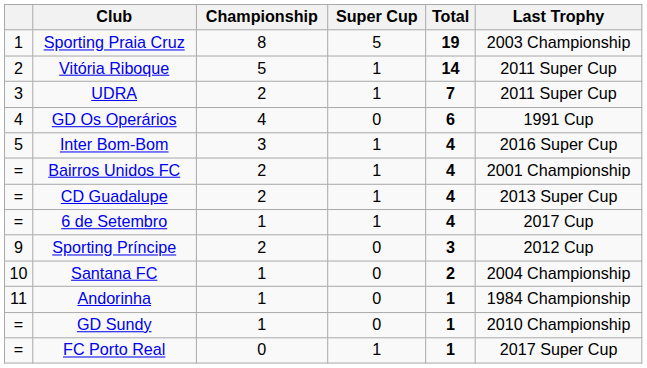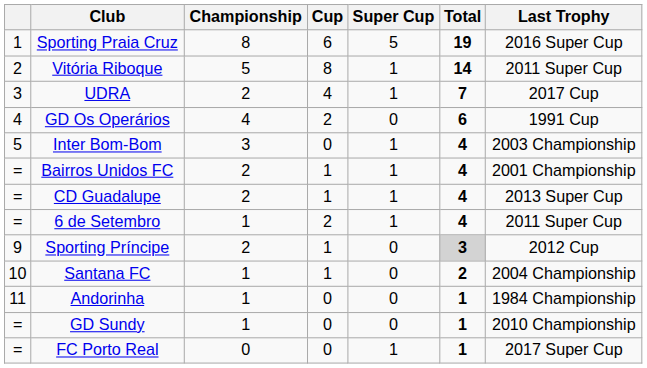 <table class="wikitable sortable" width=50%>
 <tr>
 <th></th>
 <th>Club</th>
 <th>Championship</th>
+<th>Cup</th>
 <th>Super Cup</th>
 <th>Total</th>
 <th>Last Trophy</th>
 </tr>
 <tr align=center>
 <td>1</td>
 <td><a href='#'>Sporting Praia Cruz</a></td>
 <td>8</td>
+<td>6</td>
 <td>5</td>
 <td><strong>19</strong></td>
-<td>2003 Championship</td>
+<td>2016 Super Cup</td>
 </tr>
 <tr align=center>
 <td>2</td>
 <td><a href='#'>Vitória Riboque</a></td>
 <td>5</td>
+<td>8</td>
 <td>1</td>
 <td><strong>14</strong></td>
 <td>2011 Super Cup</td>
 </tr>
 <tr align=center>
 <td>3</td>
 <td><a href='#'>UDRA</a></td>
 <td>2</td>
+<td>4</td>
 <td>1</td>
 <td><strong>7</strong></td>
-<td>2011 Super Cup</td>
+<td>2017 Cup</td>
 </tr>
 <tr align=center>
 <td>4</td>
 <td><a href='#'>GD Os Operários</a></td>
 <td>4</td>
+<td>2</td>
 <td>0</td>
 <td><strong>6</strong></td>
 <td>1991 Cup</td>
 </tr>
 <tr align=center>
 <td>5</td>
 <td><a href='#'>Inter Bom-Bom</a></td>
 <td>3</td>
+<td>0</td>
 <td>1</td>
 <td><strong>4</strong></td>
-<td>2016 Super Cup</td>
+<td>2003 Championship</td>
 </tr>
 <tr align=center>
 <td>=</td>
 <td><a href='#'>Bairros Unidos FC</a></td>
 <td>2</td>
+<td>1</td>
 <td>1</td>
 <td><strong>4</strong></td>
 <td>2001 Championship</td>
 </tr>
 <tr align=center>
 <td>=</td>
 <td><a href='#'>CD Guadalupe</a></td>
 <td>2</td>
 <td>1</td>
+<td>1</td>
 <td><strong>4</strong></td>
 <td>2013 Super Cup</td>
 </tr>
 <tr align=center>
 <td>=</td>
 <td><a href='#'>6 de Setembro</a></td>
 <td>1</td>
+<td>2</td>
 <td>1</td>
 <td><strong>4</strong></td>
-<td>2017 Cup</td>
+<td>2011 Super Cup</td>
 </tr>
 <tr align=center>
 <td>9</td>
 <td><a href='#'>Sporting Príncipe</a></td>
 <td>2</td>
+<td>1</td>
 <td>0</td>
-<td><strong>3</strong></td>
+<td style="background: lightgrey;"><strong>3</strong></td>
 <td>2012 Cup</td>
 </tr>
 <tr align=center>
 <td>10</td>
 <td><a href='#'>Santana FC</a></td>
+<td>1</td>
 <td>1</td>
 <td>0</td>
 <td><strong>2</strong></td>
 <td>2004 Championship</td>
 </tr>
 <tr align=center>
 <td>11</td>
 <td><a href='#'>Andorinha</a></td>
 <td>1</td>
 <td>0</td>
+<td>0</td>
 <td><strong>1</strong></td>
 <td>1984 Championship</td>
 </tr>
 <tr align=center>
 <td>=</td>
 <td><a href='#'>GD Sundy</a></td>
 <td>1</td>
 <td>0</td>
+<td>0</td>
 <td><strong>1</strong></td>
 <td>2010 Championship</td>
 </tr>
 <tr align=center>
 <td>=</td>
 <td><a href='#'>FC Porto Real</a></td>
 <td>0</td>
+<td>0</td>
 <td>1</td>
 <td><strong>1</strong></td>
 <td>2017 Super Cup</td>
 </tr>
 </table>
